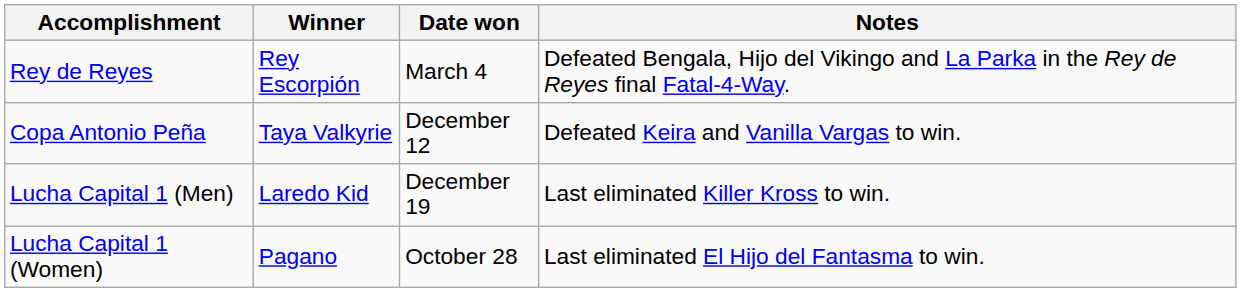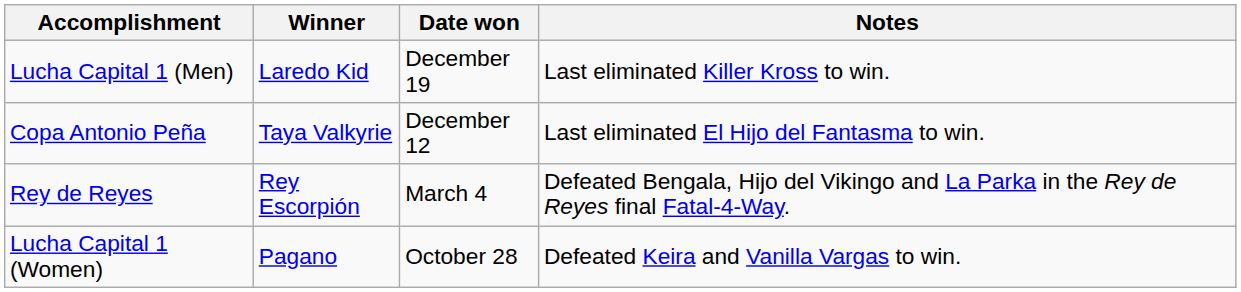 <table class="wikitable">
 <tr>
 <th>Accomplishment</th>
 <th>Winner</th>
 <th>Date won</th>
 <th>Notes</th>
 </tr>
 <tr>
+<td><a href='#'>Lucha Capital 1</a> (Men)</td>
+<td><a href='#'>Laredo Kid</a></td>
+<td>December 19</td>
+<td>Last eliminated <a href='#'>Killer Kross</a> to win.</td>
+</tr>
+<tr>
+<td><a href='#'>Copa Antonio Peña</a></td>
+<td><a href='#'>Taya Valkyrie</a></td>
+<td>December 12</td>
+<td>Last eliminated <a href='#'>El Hijo del Fantasma</a> to win.</td>
+</tr>
+<tr>
 <td><a href='#'>Rey de Reyes</a></td>
 <td><a href='#'>Rey Escorpión</a></td>
 <td>March 4</td>
 <td>Defeated Bengala, Hijo del Vikingo and <a href='#'>La Parka</a> in the <em>Rey de Reyes</em> final <a href='#'>Fatal-4-Way</a>.</td>
 </tr>
 <tr>
-<td><a href='#'>Copa Antonio Peña</a></td>
-<td><a href='#'>Taya Valkyrie</a></td>
-<td>December 12</td>
-<td>Defeated <a href='#'>Keira</a> and <a href='#'>Vanilla Vargas</a> to win.</td>
-</tr>
-<tr>
-<td><a href='#'>Lucha Capital 1</a> (Men)</td>
-<td><a href='#'>Laredo Kid</a></td>
-<td>December 19</td>
-<td>Last eliminated <a href='#'>Killer Kross</a> to win.</td>
-</tr>
-<tr>
 <td><a href='#'>Lucha Capital 1</a> (Women)</td>
 <td><a href='#'>Pagano</a></td>
 <td>October 28</td>
-<td>Last eliminated <a href='#'>El Hijo del Fantasma</a> to win.</td>
+<td>Defeated <a href='#'>Keira</a> and <a href='#'>Vanilla Vargas</a> to win.</td>
 </tr>
 </table>
